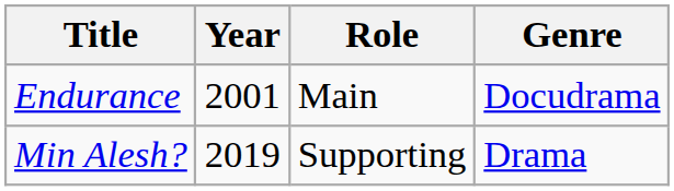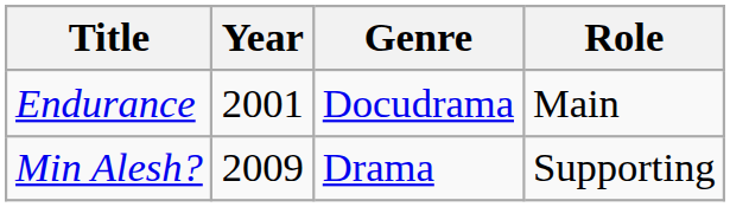 <table class="wikitable">
 <tr>
 <th>Title</th>
 <th>Year</th>
+<th>Genre</th>
 <th>Role</th>
-<th>Genre</th>
 </tr>
 <tr>
 <td><em><a href='#'>Endurance</a></em></td>
 <td>2001</td>
+<td><a href='#'>Docudrama</a></td>
 <td>Main</td>
-<td><a href='#'>Docudrama</a></td>
 </tr>
 <tr>
 <td><em><a href='#'>Min Alesh?</a></em></td>
-<td>2019</td>
+<td>2009</td>
+<td><a href='#'>Drama</a></td>
 <td>Supporting</td>
-<td><a href='#'>Drama</a></td>
 </tr>
 </table>
